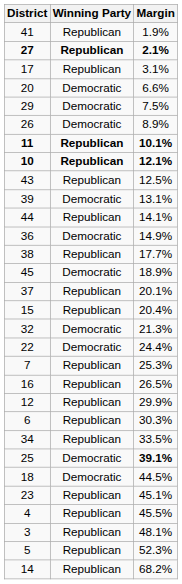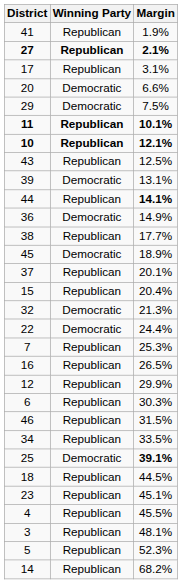 <table class="wikitable sortable" style="text-align:center">
 <tr>
 <th>District</th>
 <th>Winning Party</th>
 <th>Margin</th>
 </tr>
 <tr>
 <td>41</td>
 <td>Republican</td>
 <td>1.9%</td>
 </tr>
 <tr>
 <td><strong>27</strong></td>
 <td><strong>Republican</strong></td>
 <td><strong>2.1%</strong></td>
 </tr>
 <tr>
 <td>17</td>
 <td>Republican</td>
 <td>3.1%</td>
 </tr>
 <tr>
 <td>20</td>
 <td>Democratic</td>
 <td>6.6%</td>
 </tr>
 <tr>
 <td>29</td>
 <td>Democratic</td>
 <td>7.5%</td>
 </tr>
 <tr>
-<td>26</td>
-<td>Democratic</td>
-<td>8.9%</td>
-</tr>
-<tr>
 <td><strong>11</strong></td>
 <td><strong>Republican</strong></td>
 <td><strong>10.1%</strong></td>
 </tr>
 <tr>
 <td><strong>10</strong></td>
 <td><strong>Republican</strong></td>
 <td><strong>12.1%</strong></td>
 </tr>
 <tr>
 <td>43</td>
 <td>Republican</td>
 <td>12.5%</td>
 </tr>
 <tr>
 <td>39</td>
 <td>Democratic</td>
 <td>13.1%</td>
 </tr>
 <tr>
 <td>44</td>
 <td>Republican</td>
-<td>14.1%</td>
+<td><strong>14.1%</strong></td>
 </tr>
 <tr>
 <td>36</td>
 <td>Democratic</td>
 <td>14.9%</td>
 </tr>
 <tr>
 <td>38</td>
 <td>Republican</td>
 <td>17.7%</td>
 </tr>
 <tr>
 <td>45</td>
 <td>Democratic</td>
 <td>18.9%</td>
 </tr>
 <tr>
 <td>37</td>
 <td>Republican</td>
 <td>20.1%</td>
 </tr>
 <tr>
 <td>15</td>
 <td>Republican</td>
 <td>20.4%</td>
 </tr>
 <tr>
 <td>32</td>
 <td>Democratic</td>
 <td>21.3%</td>
 </tr>
 <tr>
 <td>22</td>
 <td>Democratic</td>
 <td>24.4%</td>
 </tr>
 <tr>
 <td>7</td>
 <td>Republican</td>
 <td>25.3%</td>
 </tr>
 <tr>
 <td>16</td>
 <td>Republican</td>
 <td>26.5%</td>
 </tr>
 <tr>
 <td>12</td>
 <td>Republican</td>
 <td>29.9%</td>
 </tr>
 <tr>
 <td>6</td>
 <td>Republican</td>
 <td>30.3%</td>
 </tr>
 <tr>
+<td>46</td>
+<td>Republican</td>
+<td>31.5%</td>
+</tr>
+<tr>
 <td>34</td>
 <td>Republican</td>
 <td>33.5%</td>
 </tr>
 <tr>
 <td>25</td>
 <td>Democratic</td>
 <td><strong>39.1%</strong></td>
 </tr>
 <tr>
 <td>18</td>
-<td>Democratic</td>
+<td>Republican</td>
 <td>44.5%</td>
 </tr>
 <tr>
 <td>23</td>
 <td>Republican</td>
 <td>45.1%</td>
 </tr>
 <tr>
 <td>4</td>
 <td>Republican</td>
 <td>45.5%</td>
 </tr>
 <tr>
 <td>3</td>
 <td>Republican</td>
 <td>48.1%</td>
 </tr>
 <tr>
 <td>5</td>
 <td>Republican</td>
 <td>52.3%</td>
 </tr>
 <tr>
 <td>14</td>
 <td>Republican</td>
 <td>68.2%</td>
 </tr>
 </table>
